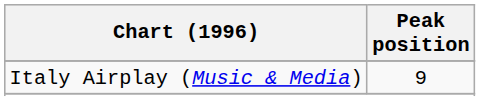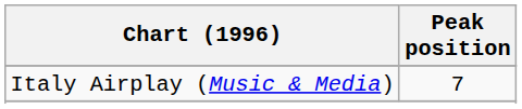 <table class="wikitable sortable">
 <tr>
 <th>Chart (1996)</th>
 <th>Peak<br>position</th>
 </tr>
 <tr>
 </tr>
 <tr>
 <td>Italy Airplay (<em><a href='#'>Music & Media</a></em>)</td>
-<td align="center">9</td>
+<td align="center">7</td>
 </tr>
 <tr>
 </tr>
 <tr>
 </tr>
 </table>
